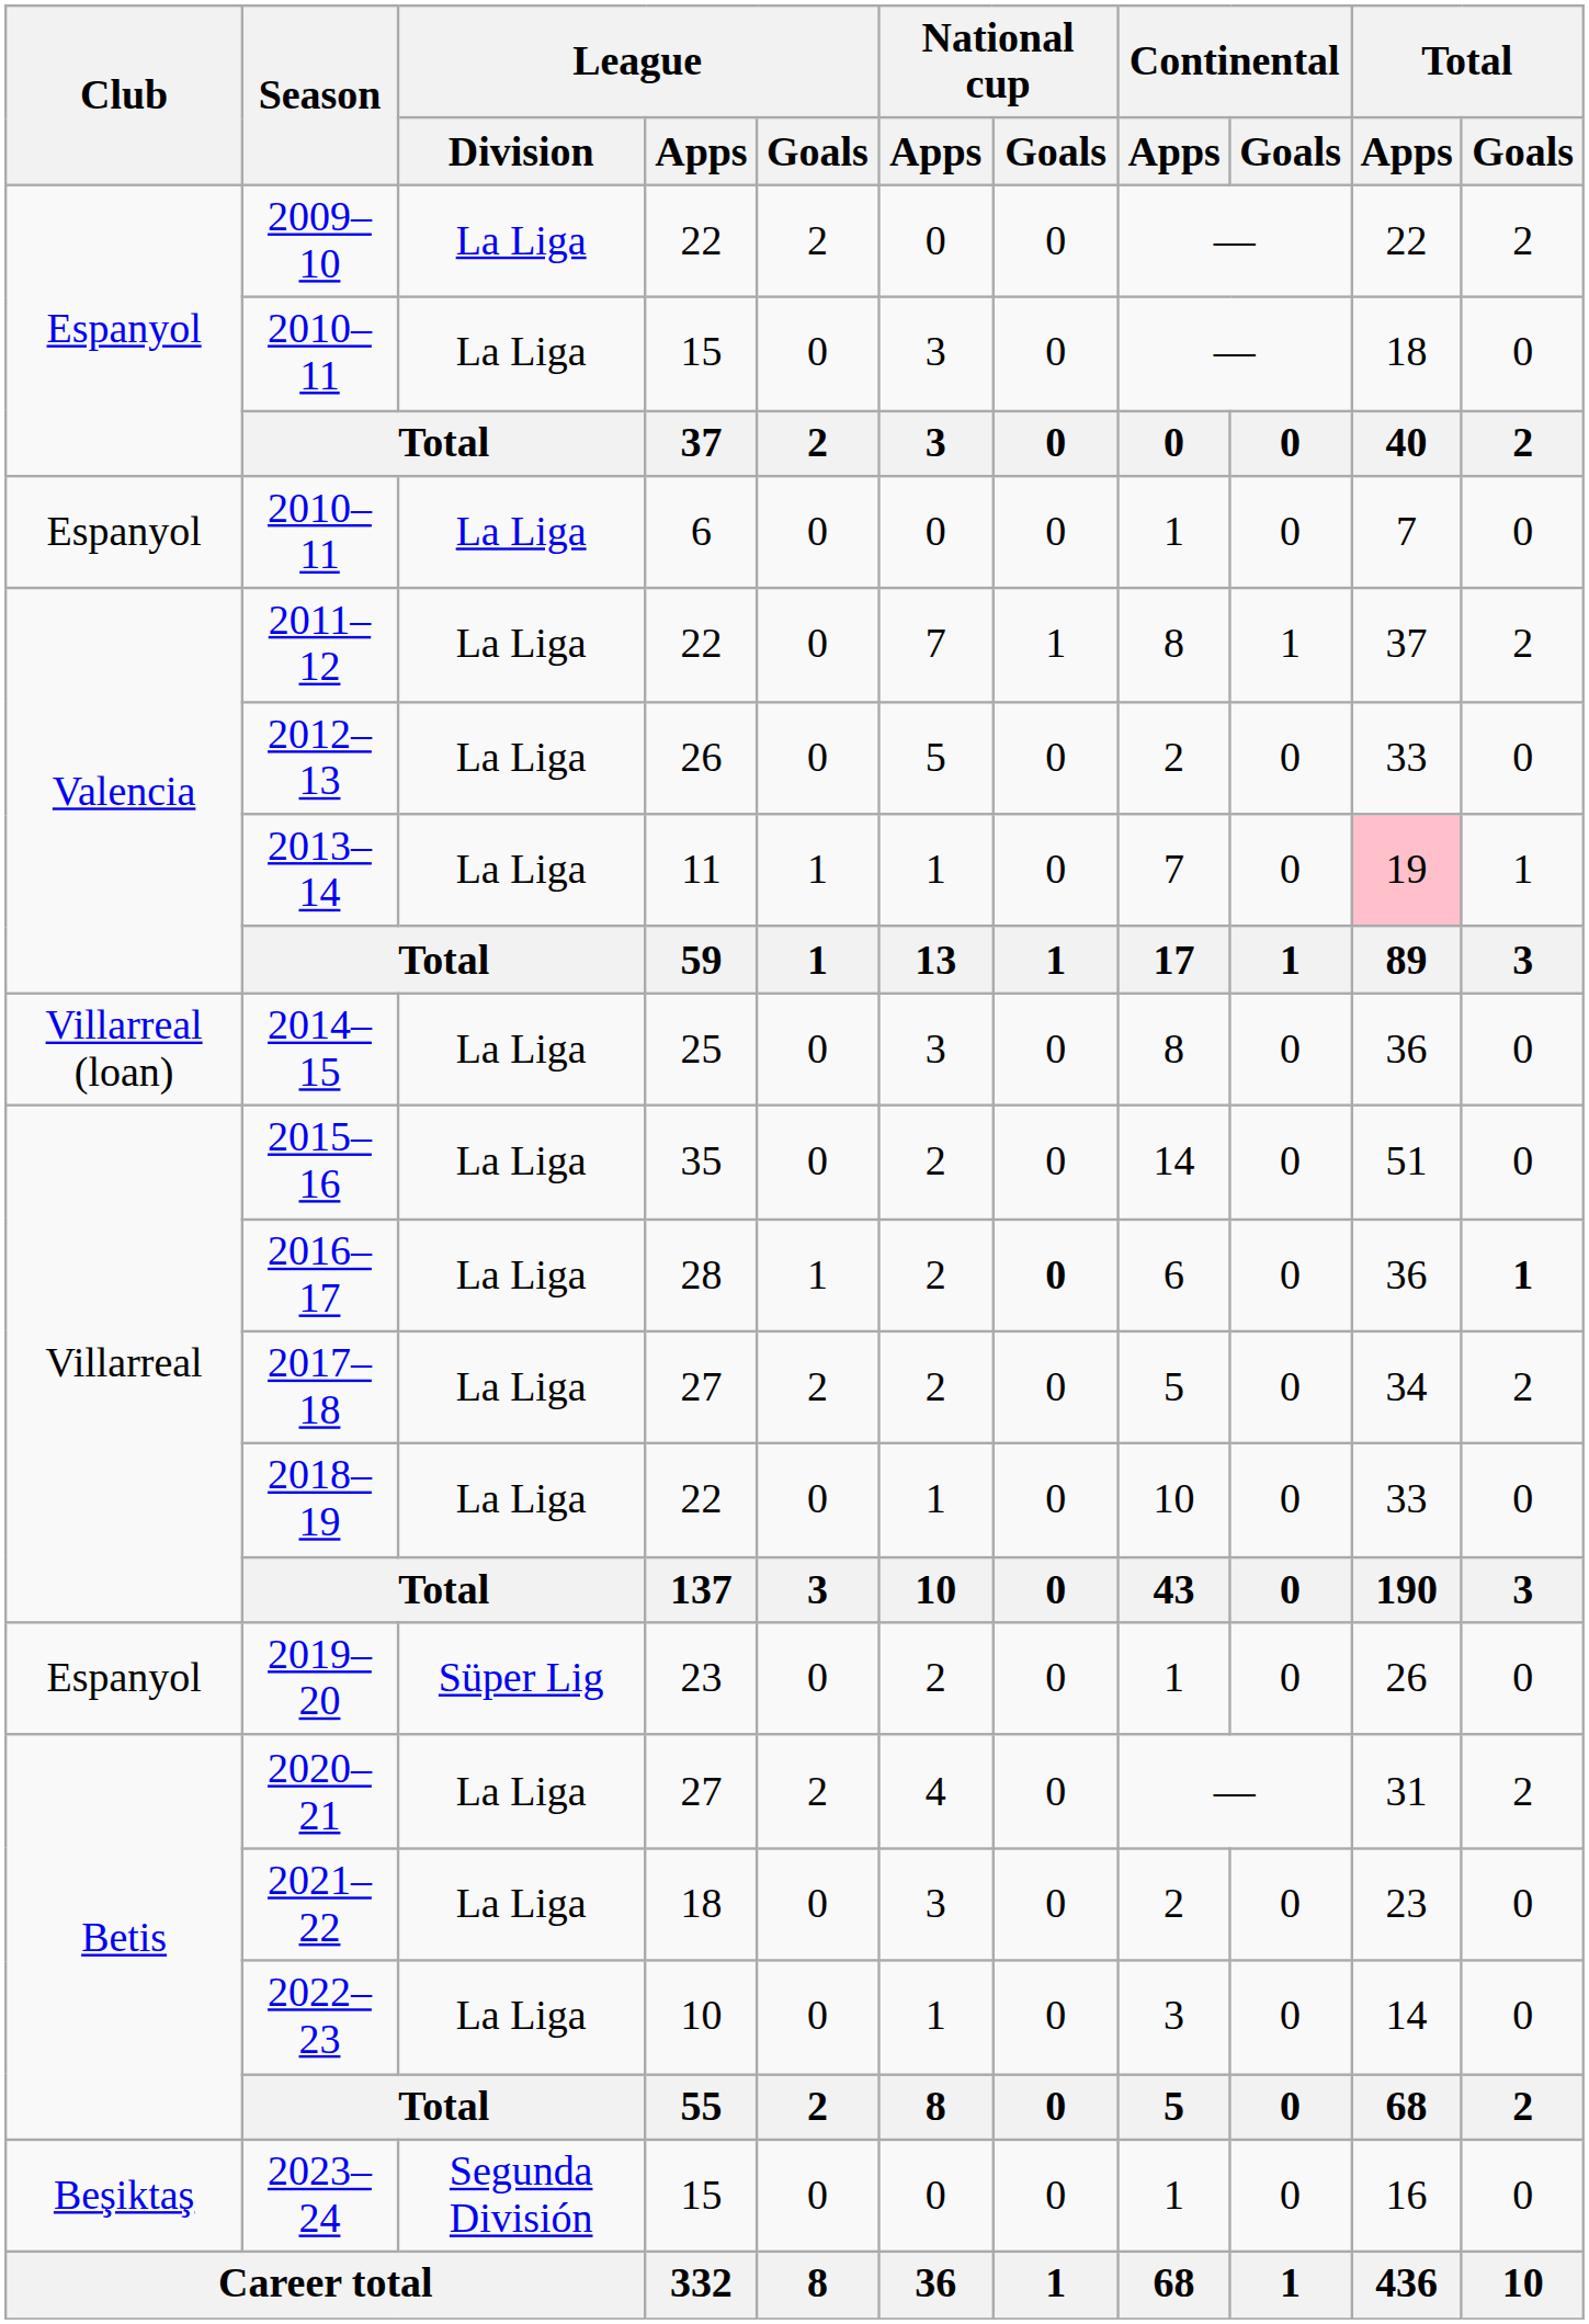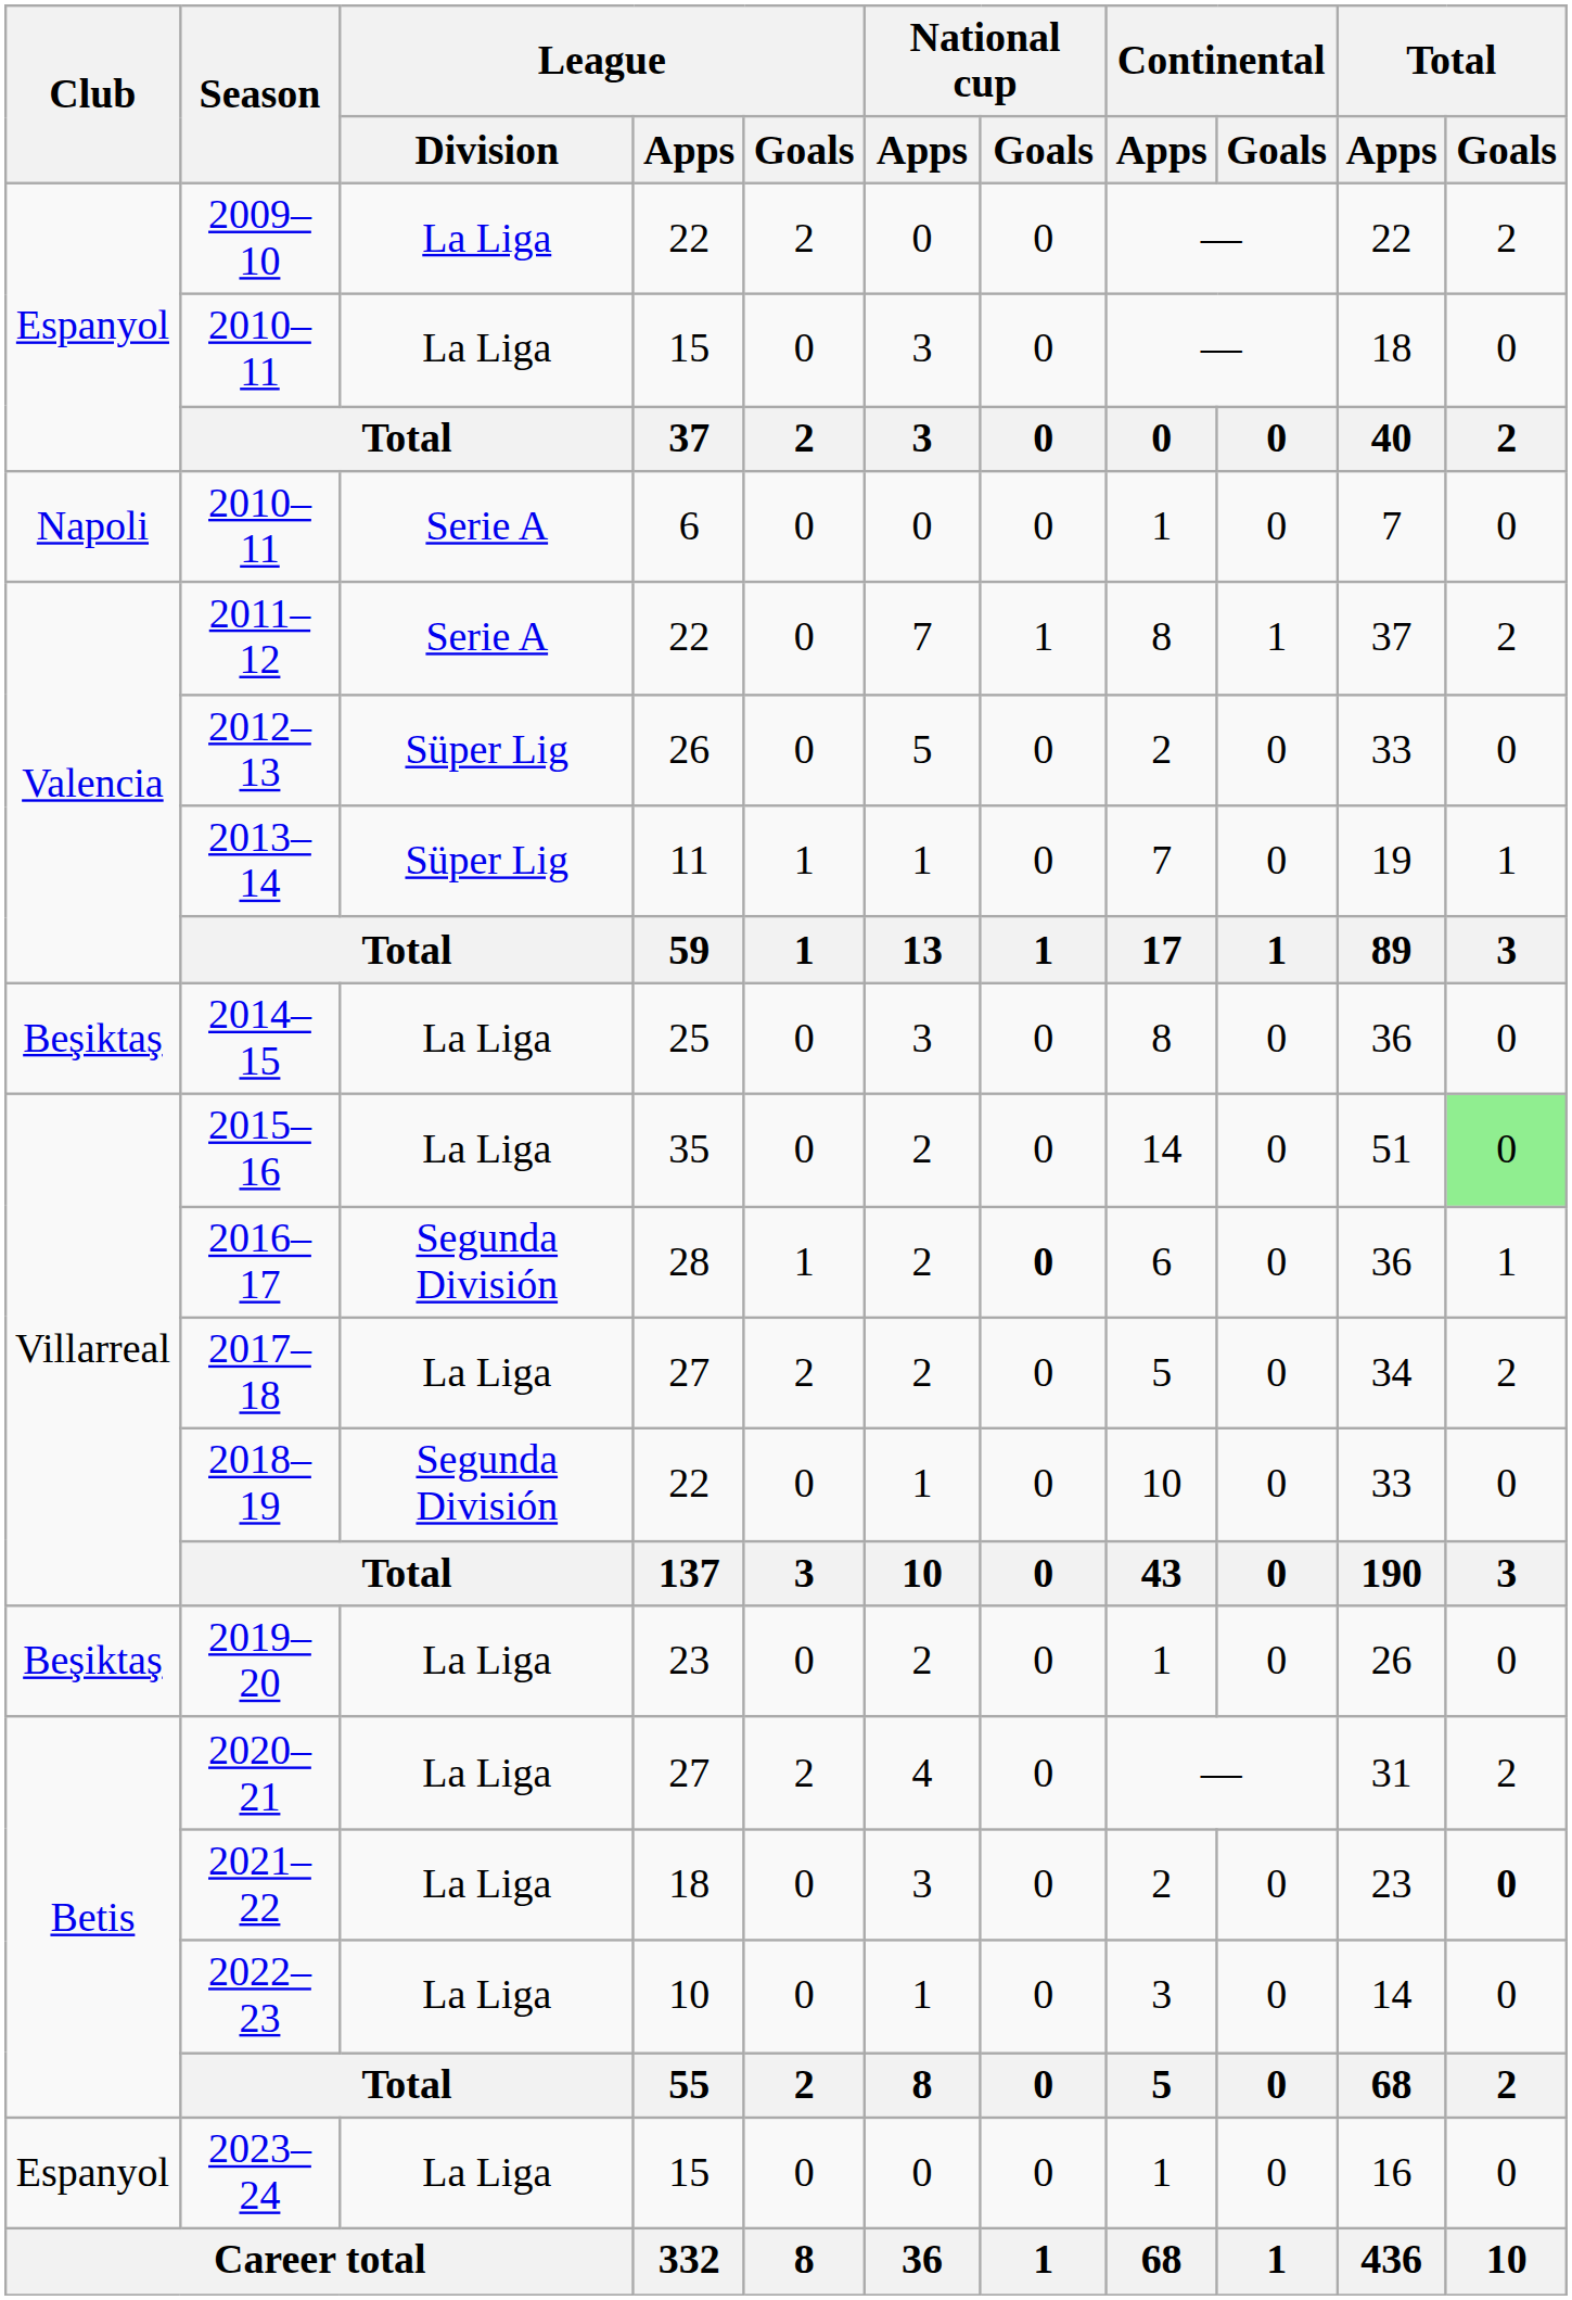 <table class="wikitable" style="text-align: center">
 <tr>
 <th rowspan="2">Club</th>
 <th rowspan="2">Season</th>
 <th colspan="3">League</th>
 <th colspan="2">National cup</th>
 <th colspan="2">Continental</th>
 <th colspan="2">Total</th>
 </tr>
 <tr>
 <th>Division</th>
 <th>Apps</th>
 <th>Goals</th>
 <th>Apps</th>
 <th>Goals</th>
 <th>Apps</th>
 <th>Goals</th>
 <th>Apps</th>
 <th>Goals</th>
 </tr>
 <tr>
 <td rowspan="3"><a href='#'>Espanyol</a></td>
 <td><a href='#'>2009–10</a></td>
 <td><a href='#'>La Liga</a></td>
 <td>22</td>
 <td>2</td>
 <td>0</td>
 <td>0</td>
 <td colspan="2">—</td>
 <td>22</td>
 <td>2</td>
 </tr>
 <tr>
 <td><a href='#'>2010–11</a></td>
 <td>La Liga</td>
 <td>15</td>
 <td>0</td>
 <td>3</td>
 <td>0</td>
 <td colspan="2">—</td>
 <td>18</td>
 <td>0</td>
 </tr>
 <tr>
 <th colspan="2">Total</th>
 <th>37</th>
 <th>2</th>
 <th>3</th>
 <th>0</th>
 <th>0</th>
 <th>0</th>
 <th>40</th>
 <th>2</th>
 </tr>
 <tr>
-<td>Espanyol</td>
+<td><a href='#'>Napoli</a></td>
 <td><a href='#'>2010–11</a></td>
-<td><a href='#'>La Liga</a></td>
+<td><a href='#'>Serie A</a></td>
 <td>6</td>
 <td>0</td>
 <td>0</td>
 <td>0</td>
 <td>1</td>
 <td>0</td>
 <td>7</td>
 <td>0</td>
 </tr>
 <tr>
 <td rowspan="4"><a href='#'>Valencia</a></td>
 <td><a href='#'>2011–12</a></td>
-<td>La Liga</td>
+<td><a href='#'>Serie A</a></td>
 <td>22</td>
 <td>0</td>
 <td>7</td>
 <td>1</td>
 <td>8</td>
 <td>1</td>
 <td>37</td>
 <td>2</td>
 </tr>
 <tr>
 <td><a href='#'>2012–13</a></td>
-<td>La Liga</td>
+<td><a href='#'>Süper Lig</a></td>
 <td>26</td>
 <td>0</td>
 <td>5</td>
 <td>0</td>
 <td>2</td>
 <td>0</td>
 <td>33</td>
 <td>0</td>
 </tr>
 <tr>
 <td><a href='#'>2013–14</a></td>
-<td>La Liga</td>
+<td><a href='#'>Süper Lig</a></td>
 <td>11</td>
 <td>1</td>
 <td>1</td>
 <td>0</td>
 <td>7</td>
 <td>0</td>
-<td style="background: pink;">19</td>
+<td>19</td>
 <td>1</td>
 </tr>
 <tr>
 <th colspan="2">Total</th>
 <th>59</th>
 <th>1</th>
 <th>13</th>
 <th>1</th>
 <th>17</th>
 <th>1</th>
 <th>89</th>
 <th>3</th>
 </tr>
 <tr>
-<td><a href='#'>Villarreal</a> (loan)</td>
+<td><a href='#'>Beşiktaş</a></td>
 <td><a href='#'>2014–15</a></td>
 <td>La Liga</td>
 <td>25</td>
 <td>0</td>
 <td>3</td>
 <td>0</td>
 <td>8</td>
 <td>0</td>
 <td>36</td>
 <td>0</td>
 </tr>
 <tr>
 <td rowspan="5">Villarreal</td>
 <td><a href='#'>2015–16</a></td>
 <td>La Liga</td>
 <td>35</td>
 <td>0</td>
 <td>2</td>
 <td>0</td>
 <td>14</td>
 <td>0</td>
 <td>51</td>
-<td>0</td>
+<td style="background: lightgreen;">0</td>
 </tr>
 <tr>
 <td><a href='#'>2016–17</a></td>
-<td>La Liga</td>
+<td><a href='#'>Segunda División</a></td>
 <td>28</td>
 <td>1</td>
 <td>2</td>
 <td><strong>0</strong></td>
 <td>6</td>
 <td>0</td>
 <td>36</td>
-<td><strong>1</strong></td>
+<td>1</td>
 </tr>
 <tr>
 <td><a href='#'>2017–18</a></td>
 <td>La Liga</td>
 <td>27</td>
 <td>2</td>
 <td>2</td>
 <td>0</td>
 <td>5</td>
 <td>0</td>
 <td>34</td>
 <td>2</td>
 </tr>
 <tr>
 <td><a href='#'>2018–19</a></td>
-<td>La Liga</td>
+<td><a href='#'>Segunda División</a></td>
 <td>22</td>
 <td>0</td>
 <td>1</td>
 <td>0</td>
 <td>10</td>
 <td>0</td>
 <td>33</td>
 <td>0</td>
 </tr>
 <tr>
 <th colspan="2">Total</th>
 <th>137</th>
 <th>3</th>
 <th>10</th>
 <th>0</th>
 <th>43</th>
 <th>0</th>
 <th>190</th>
 <th>3</th>
 </tr>
 <tr>
-<td>Espanyol</td>
+<td><a href='#'>Beşiktaş</a></td>
 <td><a href='#'>2019–20</a></td>
-<td><a href='#'>Süper Lig</a></td>
+<td>La Liga</td>
 <td>23</td>
 <td>0</td>
 <td>2</td>
 <td>0</td>
 <td>1</td>
 <td>0</td>
 <td>26</td>
 <td>0</td>
 </tr>
 <tr>
 <td rowspan="4"><a href='#'>Betis</a></td>
 <td><a href='#'>2020–21</a></td>
 <td>La Liga</td>
 <td>27</td>
 <td>2</td>
 <td>4</td>
 <td>0</td>
 <td colspan="2">—</td>
 <td>31</td>
 <td>2</td>
 </tr>
 <tr>
 <td><a href='#'>2021–22</a></td>
 <td>La Liga</td>
 <td>18</td>
 <td>0</td>
 <td>3</td>
 <td>0</td>
 <td>2</td>
 <td>0</td>
 <td>23</td>
-<td>0</td>
+<td><strong>0</strong></td>
 </tr>
 <tr>
 <td><a href='#'>2022–23</a></td>
 <td>La Liga</td>
 <td>10</td>
 <td>0</td>
 <td>1</td>
 <td>0</td>
 <td>3</td>
 <td>0</td>
 <td>14</td>
 <td>0</td>
 </tr>
 <tr>
 <th colspan="2">Total</th>
 <th>55</th>
 <th>2</th>
 <th>8</th>
 <th>0</th>
 <th>5</th>
 <th>0</th>
 <th>68</th>
 <th>2</th>
 </tr>
 <tr>
-<td><a href='#'>Beşiktaş</a></td>
+<td>Espanyol</td>
 <td><a href='#'>2023–24</a></td>
-<td><a href='#'>Segunda División</a></td>
+<td>La Liga</td>
 <td>15</td>
 <td>0</td>
 <td>0</td>
 <td>0</td>
 <td>1</td>
 <td>0</td>
 <td>16</td>
 <td>0</td>
 </tr>
 <tr>
 <th colspan="3">Career total</th>
 <th>332</th>
 <th>8</th>
 <th>36</th>
 <th>1</th>
 <th>68</th>
 <th>1</th>
 <th>436</th>
 <th>10</th>
 </tr>
 </table>
